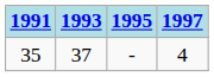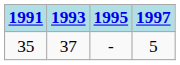 <table class="wikitable" style="text-align: center;">
 <tr>
 <th style="background: #b0e0e6;"><a href='#'>1991</a></th>
 <th style="background: #b0e0e6;"><a href='#'>1993</a></th>
 <th style="background: #b0e0e6;"><a href='#'>1995</a></th>
 <th style="background: #b0e0e6;"><a href='#'>1997</a></th>
 </tr>
 <tr>
 <td>35</td>
 <td>37</td>
 <td>-</td>
-<td>4</td>
+<td>5</td>
 </tr>
 </table>
